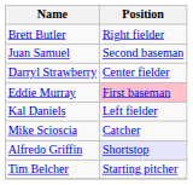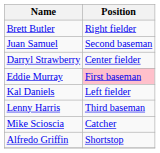 <table class="wikitable" style="text-align:left">
 <tr>
 <th>Name</th>
 <th>Position</th>
 </tr>
 <tr>
 <td><a href='#'>Brett Butler</a></td>
 <td><a href='#'>Right fielder</a></td>
 </tr>
 <tr>
 <td><a href='#'>Juan Samuel</a></td>
 <td><a href='#'>Second baseman</a></td>
 </tr>
 <tr>
 <td><a href='#'>Darryl Strawberry</a></td>
 <td><a href='#'>Center fielder</a></td>
 </tr>
 <tr>
 <td><a href='#'>Eddie Murray</a></td>
 <td style="background: pink;"><a href='#'>First baseman</a></td>
 </tr>
 <tr>
 <td><a href='#'>Kal Daniels</a></td>
 <td><a href='#'>Left fielder</a></td>
 </tr>
 <tr>
+<td><a href='#'>Lenny Harris</a></td>
+<td><a href='#'>Third baseman</a></td>
+</tr>
+<tr>
 <td><a href='#'>Mike Scioscia</a></td>
 <td><a href='#'>Catcher</a></td>
 </tr>
 <tr>
 <td><a href='#'>Alfredo Griffin</a></td>
-<td style="background: lavender;"><a href='#'>Shortstop</a></td>
-</tr>
-<tr>
-<td><a href='#'>Tim Belcher</a></td>
-<td><a href='#'>Starting pitcher</a></td>
+<td><a href='#'>Shortstop</a></td>
 </tr>
 <tr>
 </tr>
 </table>
